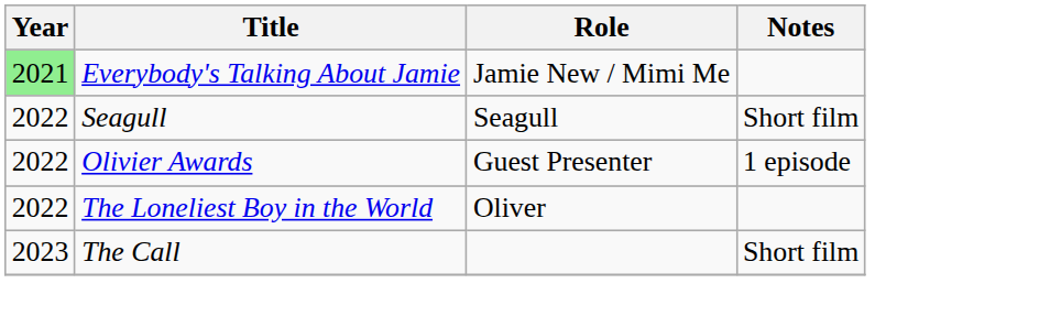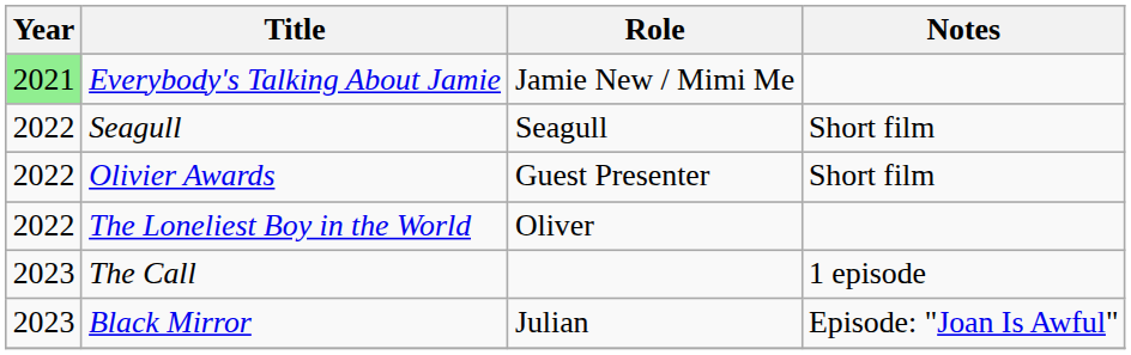 <table class="wikitable sortable">
 <tr>
 <th>Year</th>
 <th>Title</th>
 <th>Role</th>
 <th class="unsortable">Notes</th>
 </tr>
 <tr>
 <td style="background: lightgreen;">2021</td>
 <td><em><a href='#'>Everybody's Talking About Jamie</a></em></td>
 <td>Jamie New / Mimi Me</td>
 <td></td>
 </tr>
 <tr>
 <td>2022</td>
 <td><em>Seagull</em></td>
 <td>Seagull</td>
 <td>Short film</td>
 </tr>
 <tr>
 <td>2022</td>
 <td><em><a href='#'>Olivier Awards</a></em></td>
 <td>Guest Presenter</td>
-<td>1 episode</td>
+<td>Short film</td>
 </tr>
 <tr>
 <td>2022</td>
 <td><em><a href='#'>The Loneliest Boy in the World</a></em></td>
 <td>Oliver</td>
 <td></td>
 </tr>
 <tr>
 <td>2023</td>
 <td><em>The Call</em></td>
 <td></td>
-<td>Short film</td>
+<td>1 episode</td>
+</tr>
+<tr>
+<td>2023</td>
+<td><em><a href='#'>Black Mirror</a></em></td>
+<td>Julian</td>
+<td>Episode: "<a href='#'>Joan Is Awful</a>"</td>
 </tr>
 <tr>
 </tr>
 </table>
